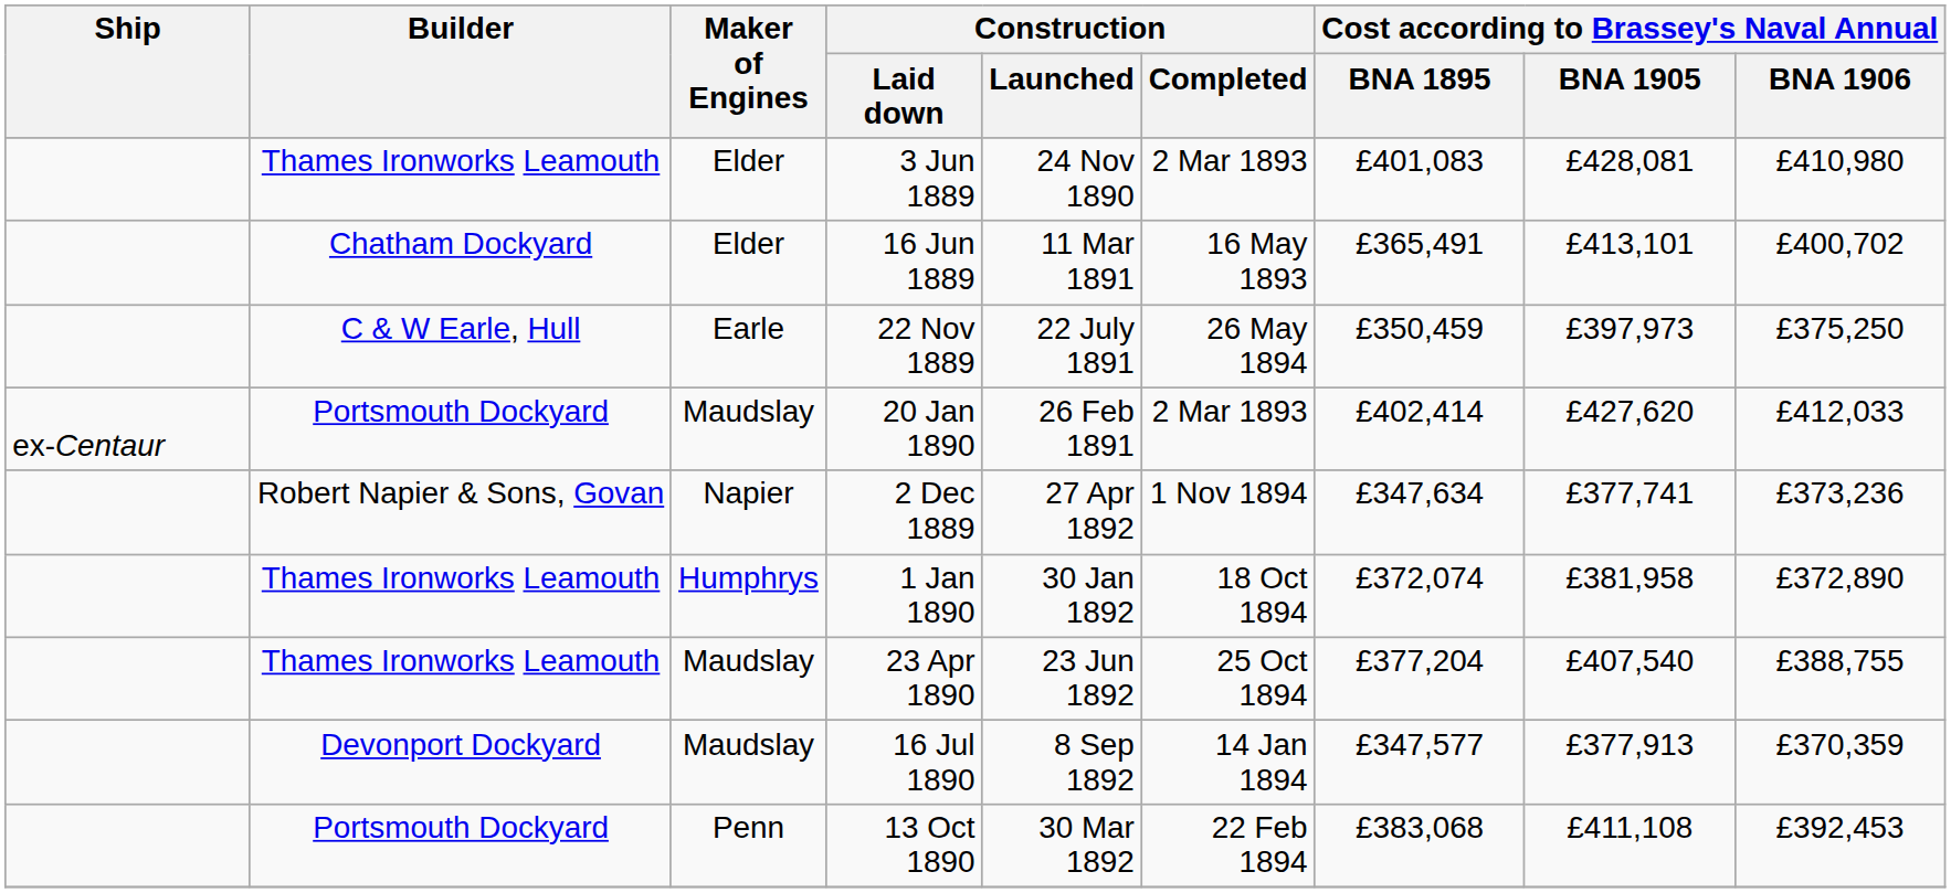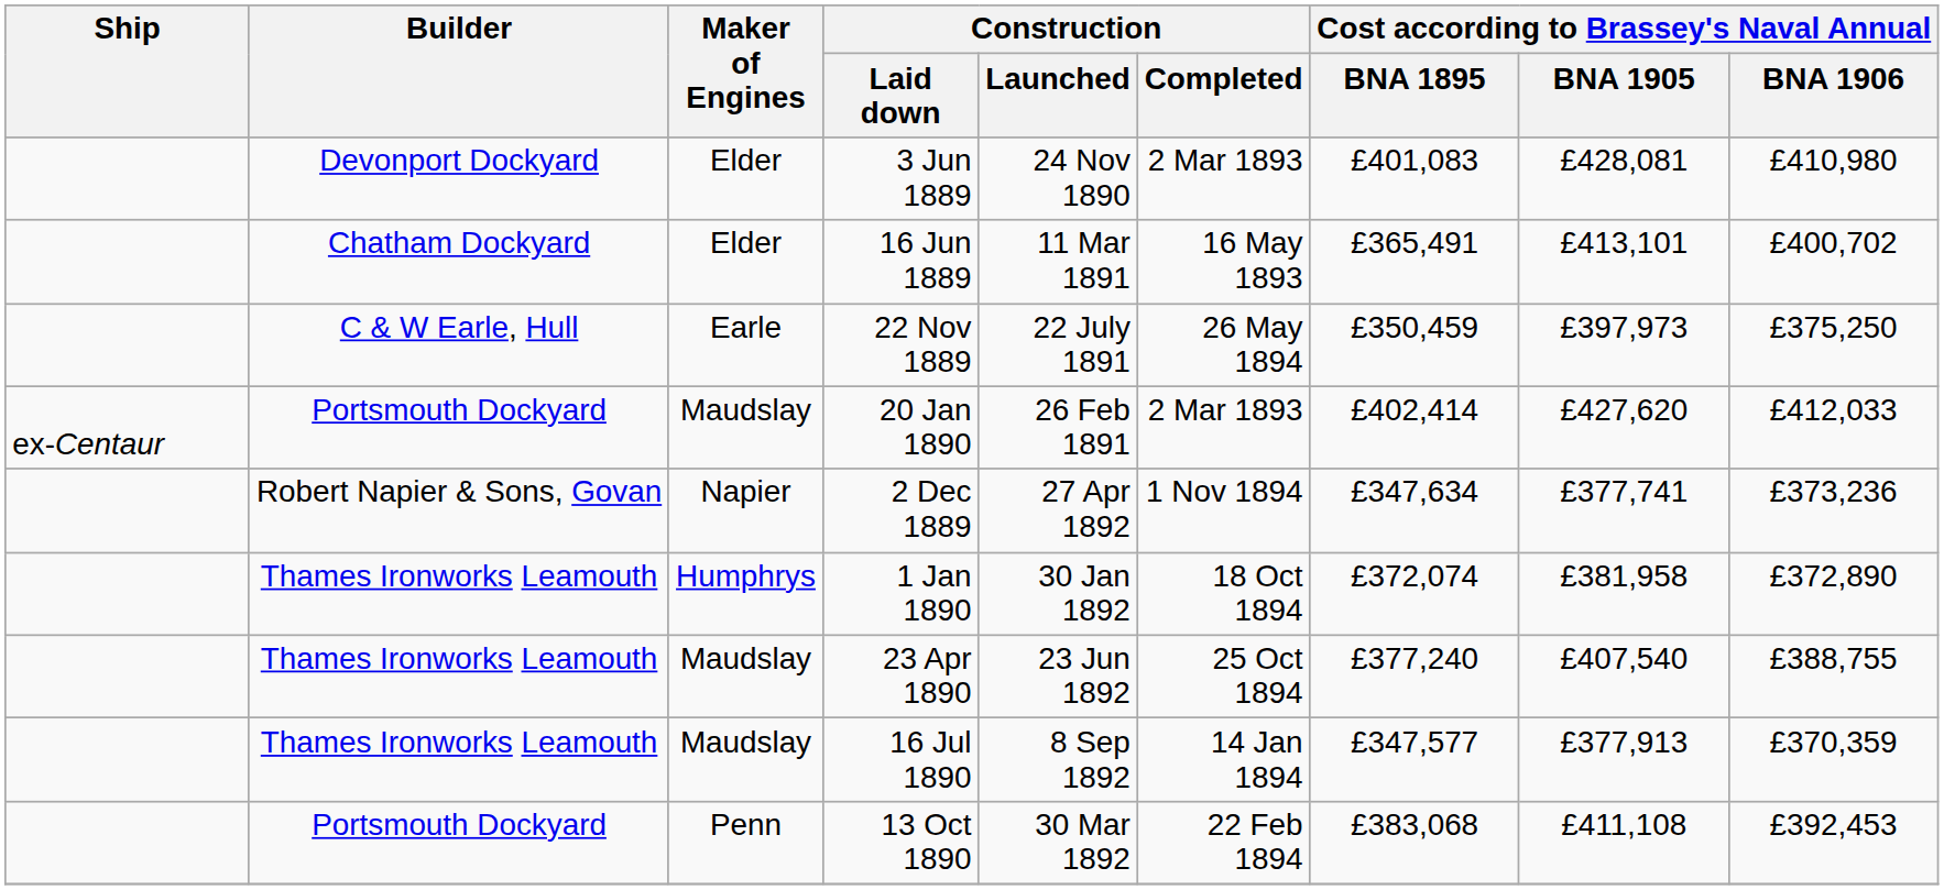 <table class="wikitable sortable">
 <tr valign="top">
 <th width=120  rowspan=2>Ship</th>
 <th align = center  rowspan=2>Builder</th>
 <th align = center  rowspan=2>Maker<br>of<br>Engines</th>
 <th colspan = 3>Construction</th>
 <th colspan = 3>Cost according to <a href='#'>Brassey's Naval Annual</a></th>
 </tr>
 <tr valign="top">
 <th align = center width = 74>Laid down</th>
 <th align = center width = 74>Launched</th>
 <th align = center width = 74>Completed</th>
 <th align = center>BNA 1895</th>
 <th align = center>BNA 1905</th>
 <th align = center>BNA 1906</th>
 </tr>
 <tr valign="top">
 <td></td>
-<td align="center"><a href='#'>Thames Ironworks</a> <a href='#'>Leamouth</a></td>
+<td align= center><a href='#'>Devonport Dockyard</a></td>
 <td align= center>Elder</td>
 <td align=right>3 Jun 1889</td>
 <td align=right>24 Nov 1890</td>
 <td align=right>2 Mar 1893</td>
 <td align="center">£401,083</td>
 <td align="center">£428,081</td>
 <td align="center">£410,980</td>
 </tr>
 <tr valign="top">
 <td></td>
 <td align="center"><a href='#'>Chatham Dockyard</a></td>
 <td align= center>Elder</td>
 <td align=right>16 Jun 1889</td>
 <td align=right>11 Mar 1891</td>
 <td align=right>16 May 1893</td>
 <td align="center">£365,491</td>
 <td align="center">£413,101</td>
 <td align="center">£400,702</td>
 </tr>
 <tr valign="top">
 <td></td>
 <td align="center"><a href='#'>C & W Earle</a>, <a href='#'>Hull</a></td>
 <td align= center>Earle</td>
 <td align=right>22 Nov 1889</td>
 <td align=right>22 July 1891</td>
 <td align=right>26 May 1894</td>
 <td align="center">£350,459</td>
 <td align="center">£397,973</td>
 <td align="center">£375,250</td>
 </tr>
 <tr valign="top">
 <td><br>ex-<em>Centaur</em></td>
 <td align="center"><a href='#'>Portsmouth Dockyard</a></td>
 <td align= center>Maudslay</td>
 <td align=right>20 Jan 1890</td>
 <td align=right>26 Feb 1891</td>
 <td align=right>2 Mar 1893</td>
 <td align="center">£402,414</td>
 <td align="center">£427,620</td>
 <td align="center">£412,033</td>
 </tr>
 <tr valign="top">
 <td></td>
 <td align="center">Robert Napier & Sons, <a href='#'>Govan</a></td>
 <td align= center>Napier</td>
 <td align=right>2 Dec 1889</td>
 <td align=right>27 Apr 1892</td>
 <td align=right>1 Nov 1894</td>
 <td align="center">£347,634</td>
 <td align="center">£377,741</td>
 <td align="center">£373,236</td>
 </tr>
 <tr valign="top">
 <td></td>
 <td align="center"><a href='#'>Thames Ironworks</a> <a href='#'>Leamouth</a></td>
 <td align= center><a href='#'>Humphrys</a></td>
 <td align=right>1 Jan 1890</td>
 <td align=right>30 Jan 1892</td>
 <td align=right>18 Oct 1894</td>
 <td align="center">£372,074</td>
 <td align="center">£381,958</td>
 <td align="center">£372,890</td>
 </tr>
 <tr valign="top">
 <td></td>
 <td align="center"><a href='#'>Thames Ironworks</a> <a href='#'>Leamouth</a></td>
 <td align= center>Maudslay</td>
 <td align=right>23 Apr 1890</td>
 <td align=right>23 Jun 1892</td>
 <td align=right>25 Oct 1894</td>
-<td align="center">£377,204</td>
+<td align="center">£377,240</td>
 <td align="center">£407,540</td>
 <td align="center">£388,755</td>
 </tr>
 <tr valign="top">
 <td></td>
-<td align= center><a href='#'>Devonport Dockyard</a></td>
+<td align="center"><a href='#'>Thames Ironworks</a> <a href='#'>Leamouth</a></td>
 <td align= center>Maudslay</td>
 <td align=right>16 Jul 1890</td>
 <td align=right>8 Sep 1892</td>
 <td align=right>14 Jan 1894</td>
 <td align="center">£347,577</td>
 <td align="center">£377,913</td>
 <td align="center">£370,359</td>
 </tr>
 <tr valign="top">
 <td></td>
 <td align="center"><a href='#'>Portsmouth Dockyard</a></td>
 <td align= center>Penn</td>
 <td align=right>13 Oct 1890</td>
 <td align=right>30 Mar 1892</td>
 <td align=right>22 Feb 1894</td>
 <td align="center">£383,068</td>
 <td align="center">£411,108</td>
 <td align="center">£392,453</td>
 </tr>
 <tr>
 </tr>
 </table>
